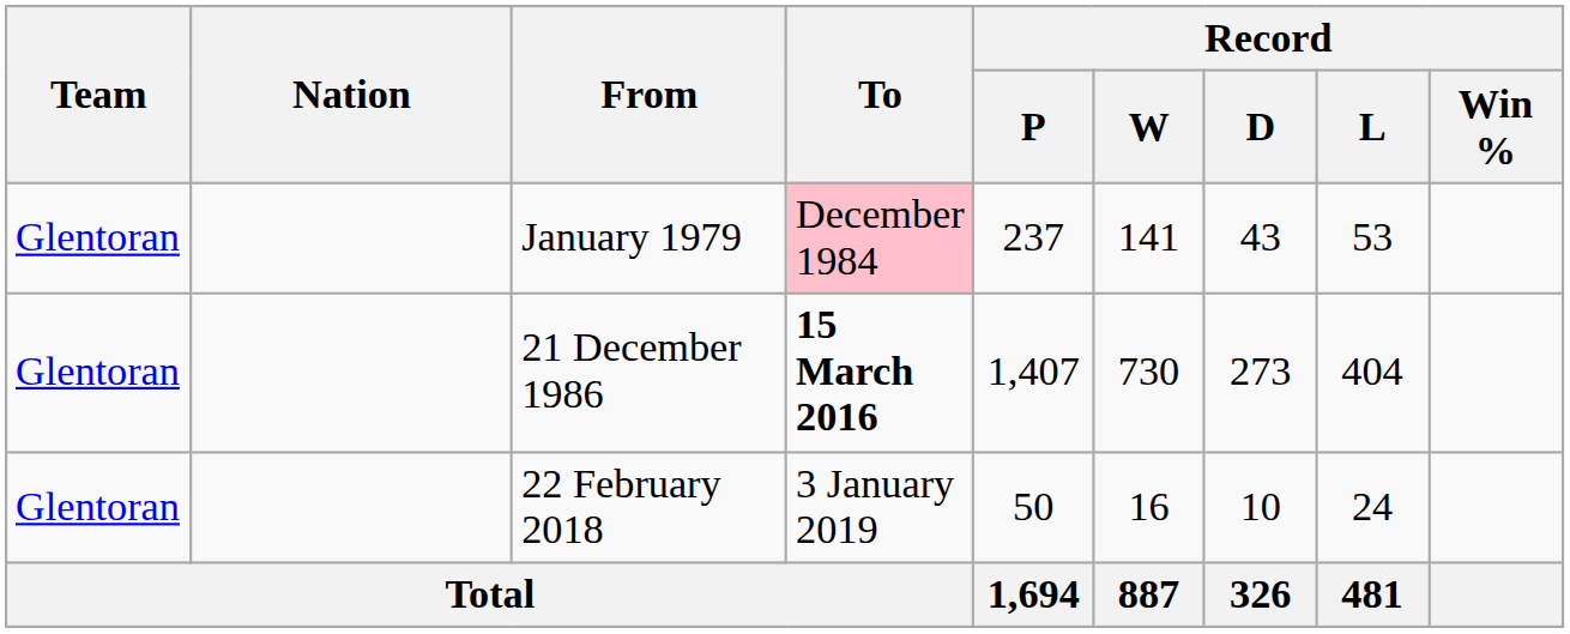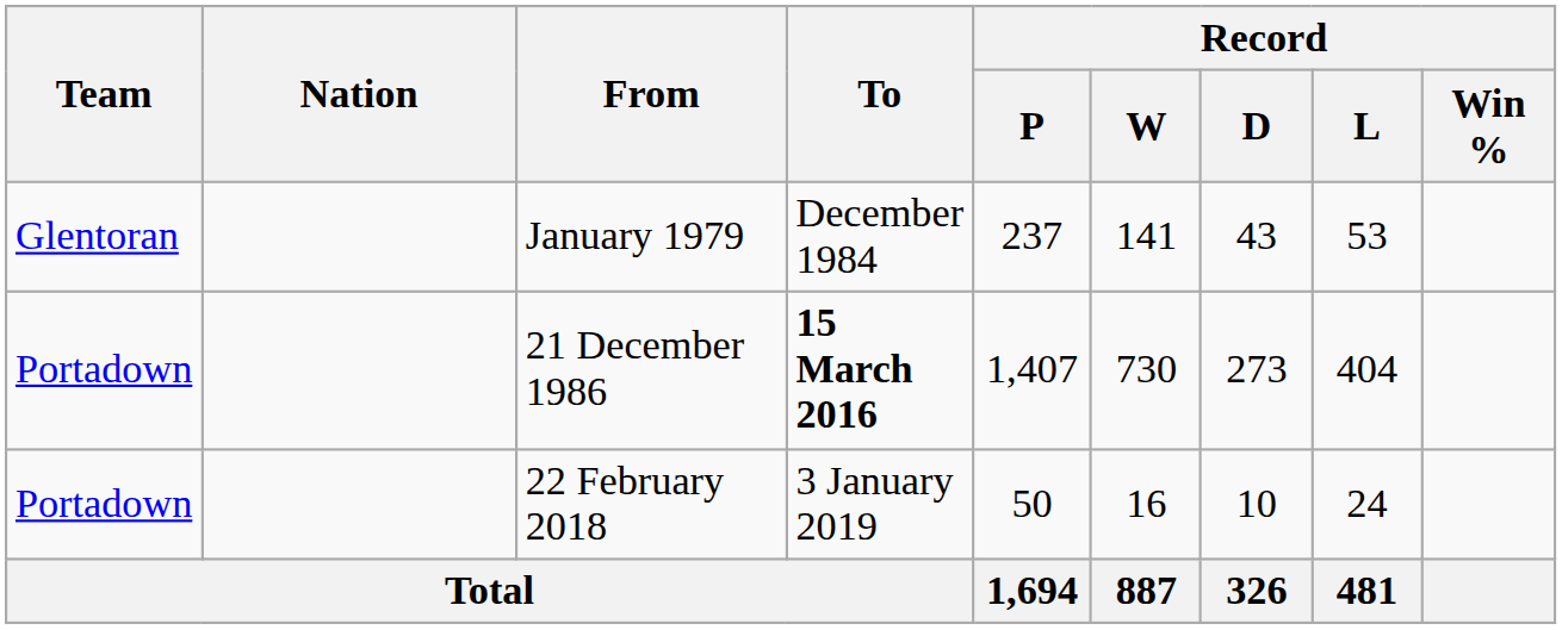 <table class="wikitable" style="text-align: center">
 <tr>
 <th rowspan=2! width=65>Team</th>
 <th rowspan=2! width=140>Nation</th>
 <th rowspan=2! width=110>From</th>
 <th rowspan=2! width=50>To</th>
 <th colspan=8>Record</th>
 </tr>
 <tr>
 <th width=40>P</th>
 <th width=40>W</th>
 <th width=40>D</th>
 <th width=40>L</th>
 <th width=50>Win %</th>
 </tr>
 <tr>
 <td align="left"><a href='#'>Glentoran</a></td>
 <td align="left"></td>
 <td align=left>January 1979</td>
-<td align=left style="background: pink;">December 1984</td>
+<td align=left>December 1984</td>
 <td>237</td>
 <td>141</td>
 <td>43</td>
 <td>53</td>
 <td></td>
 </tr>
 <tr>
-<td align="left"><a href='#'>Glentoran</a></td>
+<td align="left"><a href='#'>Portadown</a></td>
 <td align="left"></td>
 <td align=left>21 December 1986</td>
 <td align=left><strong>15 March 2016</strong></td>
 <td>1,407</td>
 <td>730</td>
 <td>273</td>
 <td>404</td>
 <td></td>
 </tr>
 <tr>
-<td align="left"><a href='#'>Glentoran</a></td>
+<td align="left"><a href='#'>Portadown</a></td>
 <td align="left"></td>
 <td align=left>22 February 2018</td>
 <td align=left>3 January 2019</td>
 <td>50</td>
 <td>16</td>
 <td>10</td>
 <td>24</td>
 <td></td>
 </tr>
 <tr>
 <th align="center" colspan="4">Total</th>
 <th>1,694</th>
 <th>887</th>
 <th>326</th>
 <th>481</th>
 <th></th>
 </tr>
 </table>
